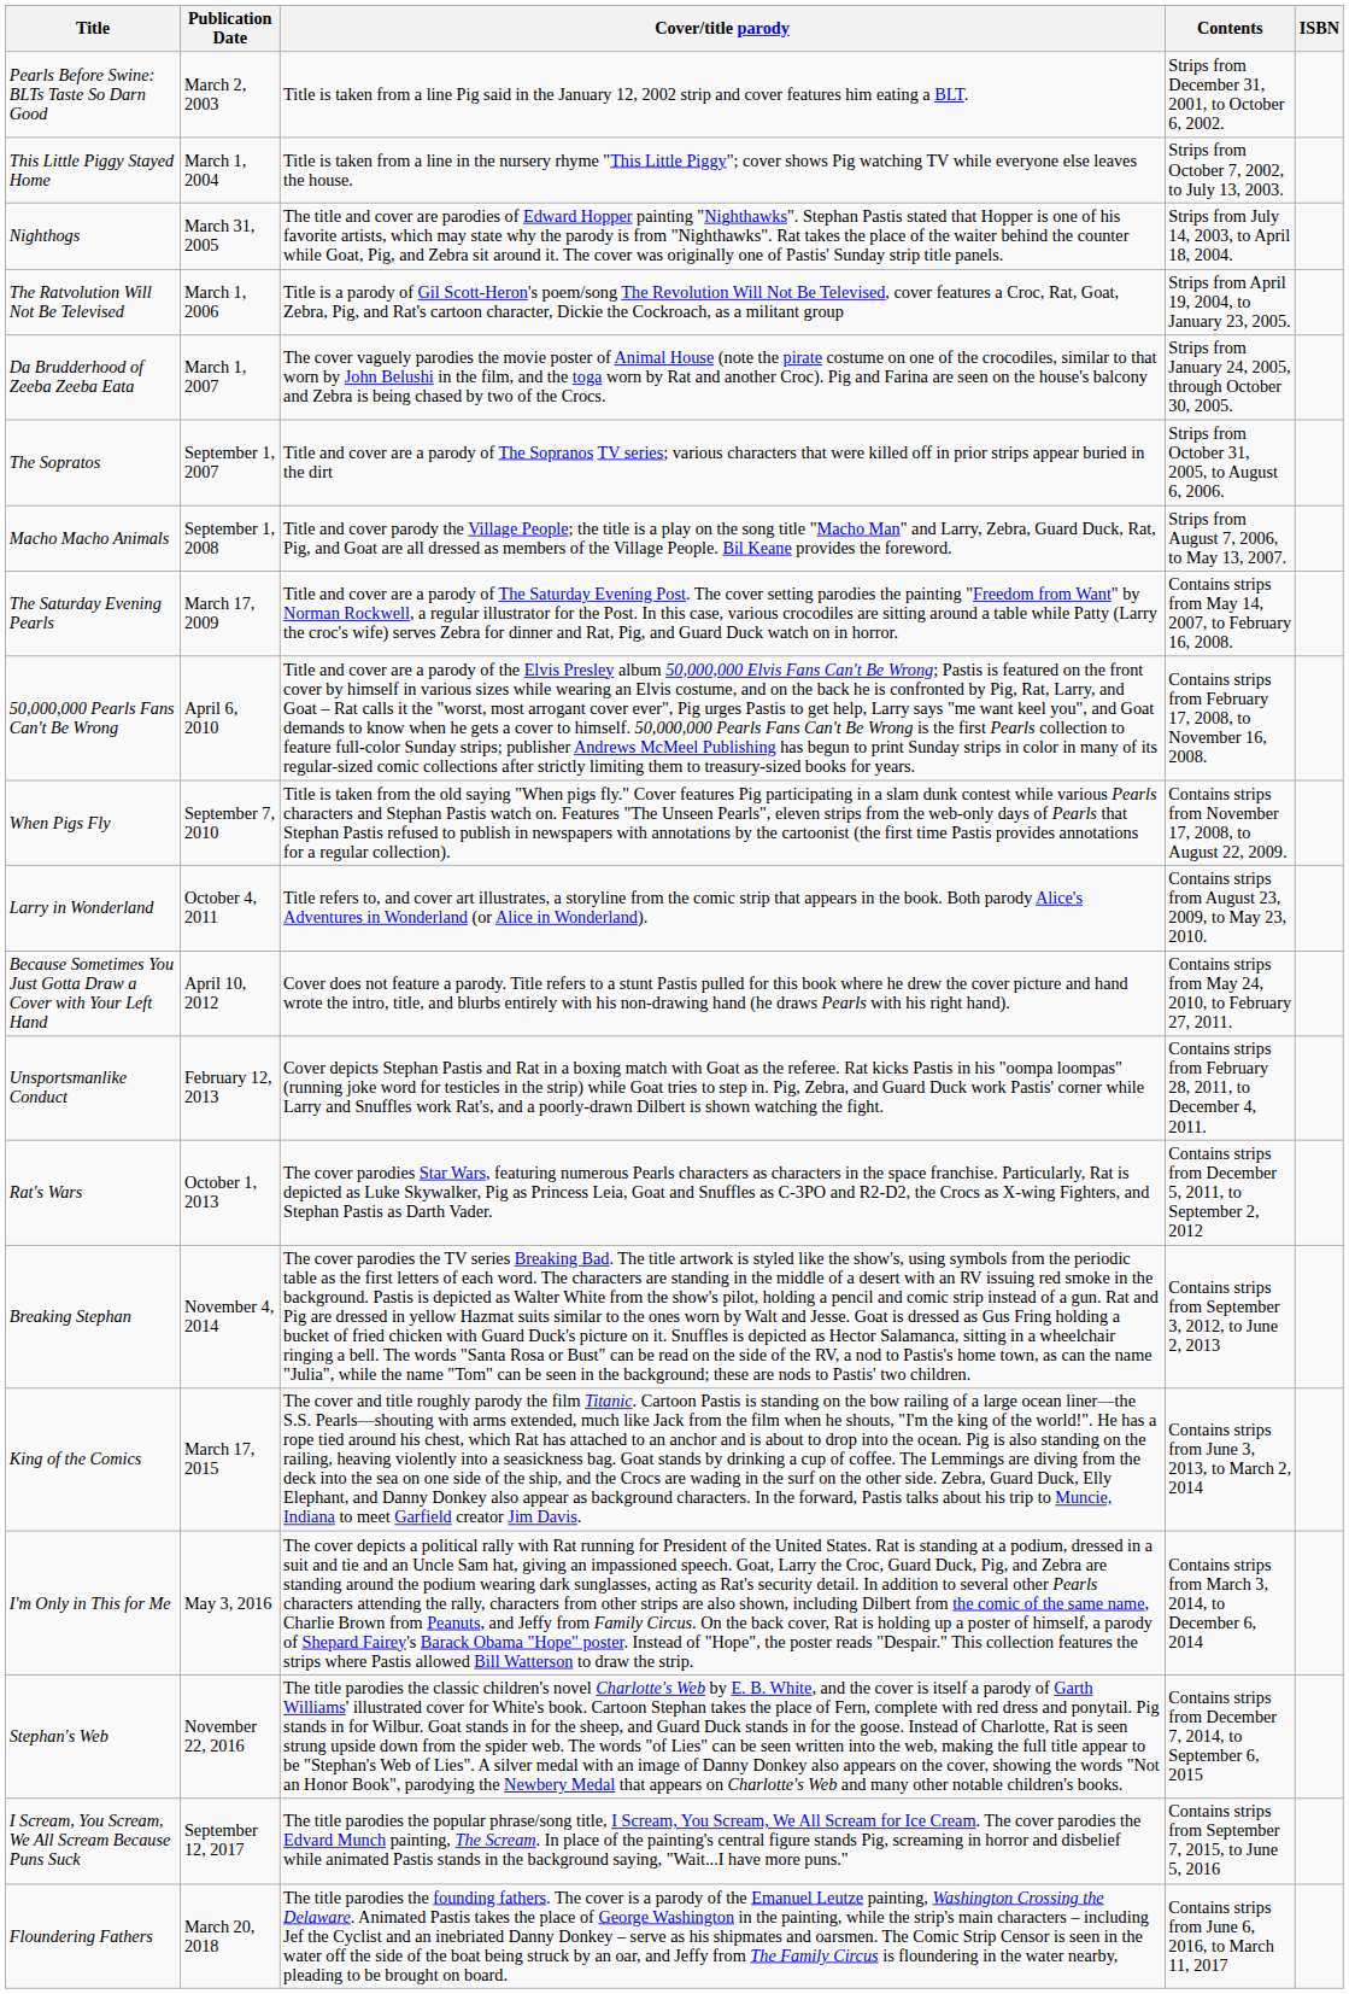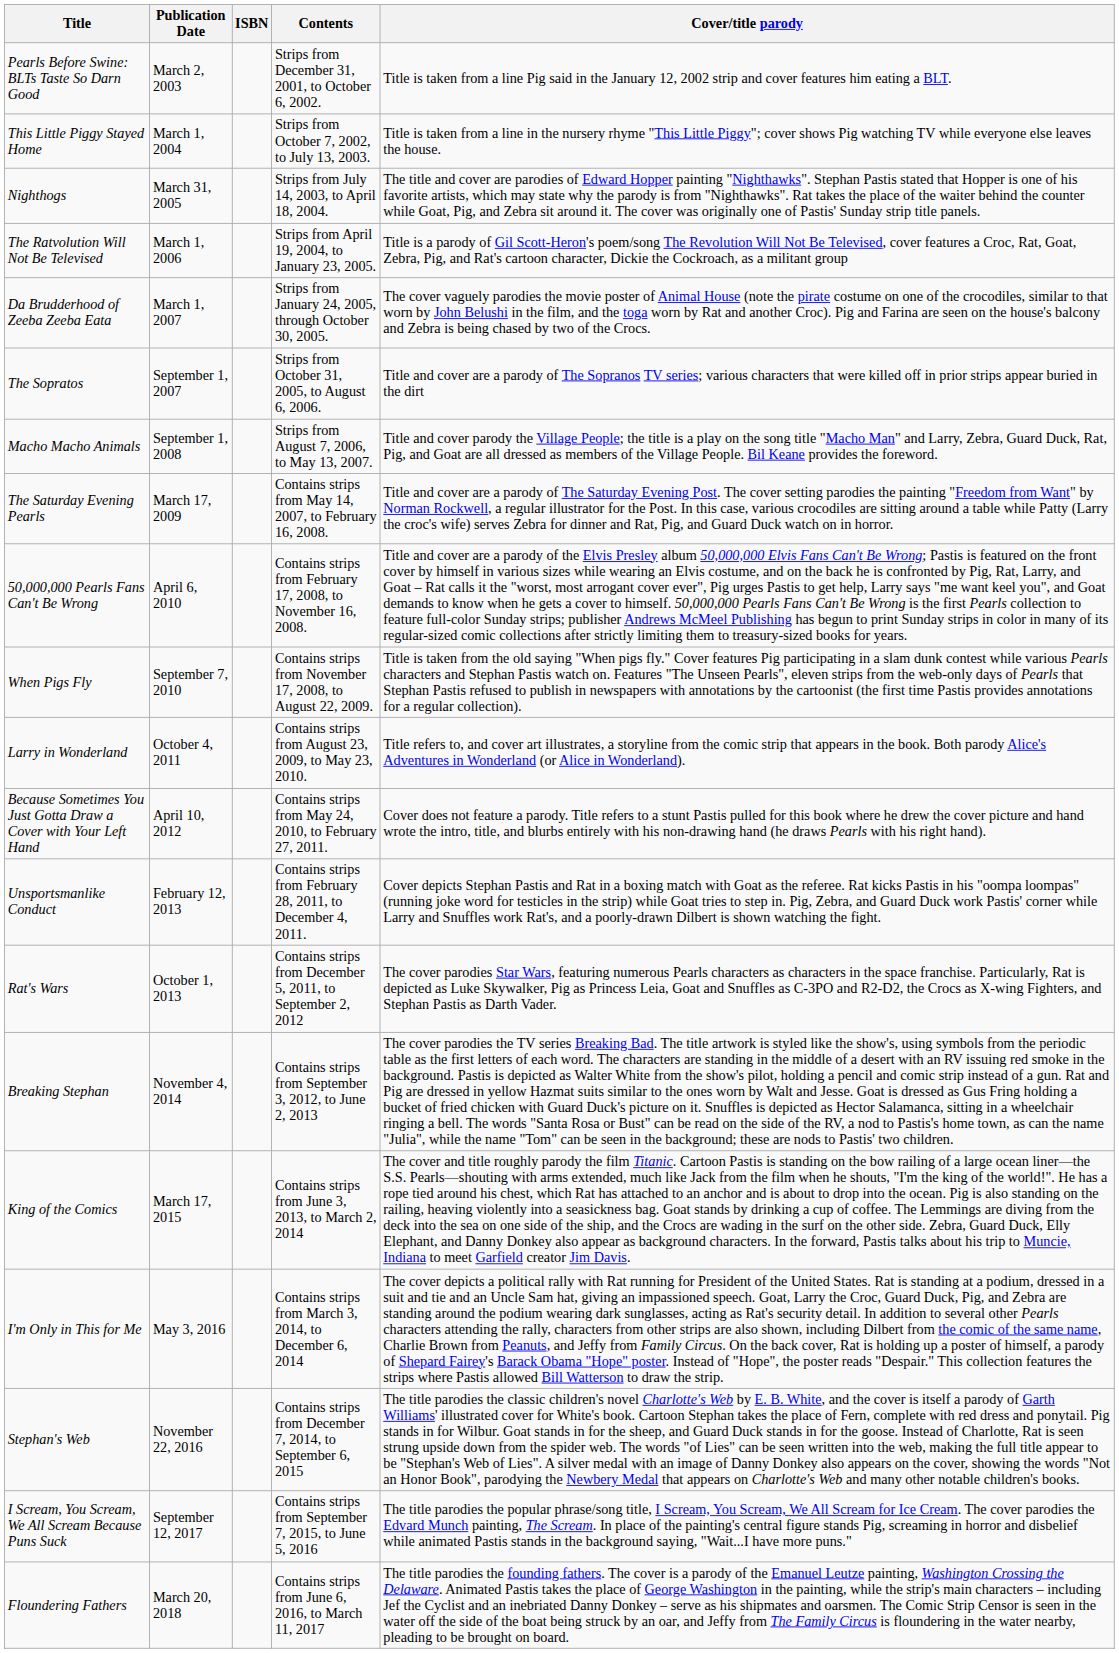 <table class="wikitable">
 <tr>
 <th>Title</th>
 <th>Publication Date</th>
+<th>ISBN</th>
+<th>Contents</th>
 <th>Cover/title <a href='#'>parody</a></th>
-<th>Contents</th>
-<th>ISBN</th>
 </tr>
 <tr stu>
 <td><em>Pearls Before Swine: BLTs Taste So Darn Good</em></td>
 <td>March 2, 2003</td>
+<td></td>
+<td>Strips from December 31, 2001, to October 6, 2002.</td>
 <td>Title is taken from a line Pig said in the January 12, 2002 strip and cover features him eating a <a href='#'>BLT</a>.</td>
-<td>Strips from December 31, 2001, to October 6, 2002.</td>
-<td></td>
 </tr>
 <tr>
 <td><em>This Little Piggy Stayed Home</em></td>
 <td>March 1, 2004</td>
+<td></td>
+<td>Strips from October 7, 2002, to July 13, 2003.</td>
 <td>Title is taken from a line in the nursery rhyme "<a href='#'>This Little Piggy</a>"; cover shows Pig watching TV while everyone else leaves the house.</td>
-<td>Strips from October 7, 2002, to July 13, 2003.</td>
-<td></td>
 </tr>
 <tr>
 <td><em>Nighthogs</em></td>
 <td>March 31, 2005</td>
+<td></td>
+<td>Strips from July 14, 2003, to April 18, 2004.</td>
 <td>The title and cover are parodies of <a href='#'>Edward Hopper</a> painting "<a href='#'>Nighthawks</a>". Stephan Pastis stated that Hopper is one of his favorite artists, which may state why the parody is from "Nighthawks". Rat takes the place of the waiter behind the counter while Goat, Pig, and Zebra sit around it. The cover was originally one of Pastis' Sunday strip title panels.</td>
-<td>Strips from July 14, 2003, to April 18, 2004.</td>
-<td></td>
 </tr>
 <tr>
 <td><em>The Ratvolution Will Not Be Televised</em></td>
 <td>March 1, 2006</td>
+<td></td>
+<td>Strips from April 19, 2004, to January 23, 2005.</td>
 <td>Title is a parody of <a href='#'>Gil Scott-Heron</a>'s poem/song <a href='#'>The Revolution Will Not Be Televised</a>, cover features a Croc, Rat, Goat, Zebra, Pig, and Rat's cartoon character, Dickie the Cockroach, as a militant group</td>
-<td>Strips from April 19, 2004, to January 23, 2005.</td>
-<td></td>
 </tr>
 <tr>
 <td><em>Da Brudderhood of Zeeba Zeeba Eata</em></td>
 <td>March 1, 2007</td>
+<td></td>
+<td>Strips from January 24, 2005, through October 30, 2005.</td>
 <td>The cover vaguely parodies the movie poster of <a href='#'>Animal House</a> (note the <a href='#'>pirate</a> costume on one of the crocodiles, similar to that worn by <a href='#'>John Belushi</a> in the film, and the <a href='#'>toga</a> worn by Rat and another Croc). Pig and Farina are seen on the house's balcony and Zebra is being chased by two of the Crocs.</td>
-<td>Strips from January 24, 2005, through October 30, 2005.</td>
-<td></td>
 </tr>
 <tr>
 <td><em>The Sopratos</em></td>
 <td>September 1, 2007</td>
+<td></td>
+<td>Strips from October 31, 2005, to August 6, 2006.</td>
 <td>Title and cover are a parody of <a href='#'>The Sopranos</a> <a href='#'>TV series</a>; various characters that were killed off in prior strips appear buried in the dirt</td>
-<td>Strips from October 31, 2005, to August 6, 2006.</td>
-<td></td>
 </tr>
 <tr>
 <td><em>Macho Macho Animals</em></td>
 <td>September 1, 2008</td>
+<td></td>
+<td>Strips from August 7, 2006, to May 13, 2007.</td>
 <td>Title and cover parody the <a href='#'>Village People</a>; the title is a play on the song title "<a href='#'>Macho Man</a>" and Larry, Zebra, Guard Duck, Rat, Pig, and Goat are all dressed as members of the Village People. <a href='#'>Bil Keane</a> provides the foreword.</td>
-<td>Strips from August 7, 2006, to May 13, 2007.</td>
-<td></td>
 </tr>
 <tr>
 <td><em>The Saturday Evening Pearls</em></td>
 <td>March 17, 2009</td>
+<td></td>
+<td>Contains strips from May 14, 2007, to February 16, 2008.</td>
 <td>Title and cover are a parody of <a href='#'>The Saturday Evening Post</a>. The cover setting parodies the painting "<a href='#'>Freedom from Want</a>" by <a href='#'>Norman Rockwell</a>, a regular illustrator for the Post. In this case, various crocodiles are sitting around a table while Patty (Larry the croc's wife) serves Zebra for dinner and Rat, Pig, and Guard Duck watch on in horror.</td>
-<td>Contains strips from May 14, 2007, to February 16, 2008.</td>
-<td></td>
 </tr>
 <tr>
 <td><em>50,000,000 Pearls Fans Can't Be Wrong</em></td>
 <td>April 6, 2010</td>
+<td></td>
+<td>Contains strips from February 17, 2008, to November 16, 2008.</td>
 <td>Title and cover are a parody of the <a href='#'>Elvis Presley</a> album <em><a href='#'>50,000,000 Elvis Fans Can't Be Wrong</a></em>; Pastis is featured on the front cover by himself in various sizes while wearing an Elvis costume, and on the back he is confronted by Pig, Rat, Larry, and Goat – Rat calls it the "worst, most arrogant cover ever", Pig urges Pastis to get help, Larry says "me want keel you", and Goat demands to know when he gets a cover to himself. <em>50,000,000 Pearls Fans Can't Be Wrong</em> is the first <em>Pearls</em> collection to feature full-color Sunday strips; publisher <a href='#'>Andrews McMeel Publishing</a> has begun to print Sunday strips in color in many of its regular-sized comic collections after strictly limiting them to treasury-sized books for years.</td>
-<td>Contains strips from February 17, 2008, to November 16, 2008.</td>
-<td></td>
 </tr>
 <tr>
 <td><em>When Pigs Fly</em></td>
 <td>September 7, 2010</td>
+<td></td>
+<td>Contains strips from November 17, 2008, to August 22, 2009.</td>
 <td>Title is taken from the old saying "When pigs fly." Cover features Pig participating in a slam dunk contest while various <em>Pearls</em> characters and Stephan Pastis watch on. Features "The Unseen Pearls", eleven strips from the web-only days of <em>Pearls</em> that Stephan Pastis refused to publish in newspapers with annotations by the cartoonist (the first time Pastis provides annotations for a regular collection).</td>
-<td>Contains strips from November 17, 2008, to August 22, 2009.</td>
-<td></td>
 </tr>
 <tr>
 <td><em>Larry in Wonderland</em></td>
 <td>October 4, 2011</td>
+<td></td>
+<td>Contains strips from August 23, 2009, to May 23, 2010.</td>
 <td>Title refers to, and cover art illustrates, a storyline from the comic strip that appears in the book. Both parody <a href='#'>Alice's Adventures in Wonderland</a> (or <a href='#'>Alice in Wonderland</a>).</td>
-<td>Contains strips from August 23, 2009, to May 23, 2010.</td>
-<td></td>
 </tr>
 <tr>
 <td><em>Because Sometimes You Just Gotta Draw a Cover with Your Left Hand</em></td>
 <td>April 10, 2012</td>
+<td></td>
+<td>Contains strips from May 24, 2010, to February 27, 2011.</td>
 <td>Cover does not feature a parody. Title refers to a stunt Pastis pulled for this book where he drew the cover picture and hand wrote the intro, title, and blurbs entirely with his non-drawing hand (he draws <em>Pearls</em> with his right hand).</td>
-<td>Contains strips from May 24, 2010, to February 27, 2011.</td>
-<td></td>
 </tr>
 <tr>
 <td><em>Unsportsmanlike Conduct</em></td>
 <td>February 12, 2013</td>
+<td></td>
+<td>Contains strips from February 28, 2011, to December 4, 2011.</td>
 <td>Cover depicts Stephan Pastis and Rat in a boxing match with Goat as the referee. Rat kicks Pastis in his "oompa loompas" (running joke word for testicles in the strip) while Goat tries to step in. Pig, Zebra, and Guard Duck work Pastis' corner while Larry and Snuffles work Rat's, and a poorly-drawn Dilbert is shown watching the fight.</td>
-<td>Contains strips from February 28, 2011, to December 4, 2011.</td>
-<td></td>
 </tr>
 <tr>
 <td><em>Rat's Wars</em></td>
 <td>October 1, 2013</td>
+<td></td>
+<td>Contains strips from December 5, 2011, to September 2, 2012</td>
 <td>The cover parodies <a href='#'>Star Wars</a>, featuring numerous Pearls characters as characters in the space franchise. Particularly, Rat is depicted as Luke Skywalker, Pig as Princess Leia, Goat and Snuffles as C-3PO and R2-D2, the Crocs as X-wing Fighters, and Stephan Pastis as Darth Vader.</td>
-<td>Contains strips from December 5, 2011, to September 2, 2012</td>
-<td></td>
 </tr>
 <tr>
 <td><em>Breaking Stephan</em></td>
 <td>November 4, 2014</td>
+<td></td>
+<td>Contains strips from September 3, 2012, to June 2, 2013</td>
 <td>The cover parodies the TV series <a href='#'>Breaking Bad</a>.  The title artwork is styled like the show's, using symbols from the periodic table as the first letters of each word.  The characters are standing in the middle of a desert with an RV issuing red smoke in the background.  Pastis is depicted as Walter White from the show's pilot, holding a pencil and comic strip instead of a gun.  Rat and Pig are dressed in yellow Hazmat suits similar to the ones worn by Walt and Jesse.  Goat is dressed as Gus Fring holding a bucket of fried chicken with Guard Duck's picture on it.  Snuffles is depicted as Hector Salamanca, sitting in a wheelchair ringing a bell.  The words "Santa Rosa or Bust" can be read on the side of the RV, a nod to Pastis's home town, as can the name "Julia", while the name "Tom" can be seen in the background; these are nods to Pastis' two children.</td>
-<td>Contains strips from September 3, 2012, to June 2, 2013</td>
-<td></td>
 </tr>
 <tr>
 <td><em>King of the Comics</em></td>
 <td>March 17, 2015</td>
+<td></td>
+<td>Contains strips from June 3, 2013, to March 2, 2014</td>
 <td>The cover and title roughly parody the film <em><a href='#'>Titanic</a></em>. Cartoon Pastis is standing on the bow railing of a large ocean liner—the S.S. Pearls—shouting with arms extended, much like Jack from the film when he shouts, "I'm the king of the world!".  He has a rope tied around his chest, which Rat has attached to an anchor and is about to drop into the ocean.  Pig is also standing on the railing, heaving violently into a seasickness bag.  Goat stands by drinking a cup of coffee.  The Lemmings are diving from the deck into the sea on one side of the ship, and the Crocs are wading in the surf on the other side.  Zebra, Guard Duck, Elly Elephant, and Danny Donkey also appear as background characters.  In the forward, Pastis talks about his trip to <a href='#'>Muncie, Indiana</a> to meet <a href='#'>Garfield</a> creator <a href='#'>Jim Davis</a>.</td>
-<td>Contains strips from June 3, 2013, to March 2, 2014</td>
-<td></td>
 </tr>
 <tr>
 <td><em>I'm Only in This for Me</em></td>
 <td>May 3, 2016</td>
+<td></td>
+<td>Contains strips from March 3, 2014, to December 6, 2014</td>
 <td>The cover depicts a political rally with Rat running for President of the United States.  Rat is standing at a podium, dressed in a suit and tie and an Uncle Sam hat, giving an impassioned speech.  Goat, Larry the Croc, Guard Duck, Pig, and Zebra are standing around the podium wearing dark sunglasses, acting as Rat's security detail.  In addition to several other <em>Pearls</em> characters attending the rally, characters from other strips are also shown, including Dilbert from <a href='#'>the comic of the same name</a>, Charlie Brown from <a href='#'>Peanuts</a>, and Jeffy from <em>Family Circus</em>.  On the back cover, Rat is holding up a poster of himself, a parody of <a href='#'>Shepard Fairey</a>'s <a href='#'>Barack Obama "Hope" poster</a>.  Instead of "Hope", the poster reads "Despair." This collection features the strips where Pastis allowed <a href='#'>Bill Watterson</a> to draw the strip.</td>
-<td>Contains strips from March 3, 2014, to December 6, 2014</td>
-<td></td>
 </tr>
 <tr>
 <td><em>Stephan's Web</em></td>
 <td>November 22, 2016</td>
+<td></td>
+<td>Contains strips from December 7, 2014, to September 6, 2015</td>
 <td>The title parodies the classic children's novel <em><a href='#'>Charlotte's Web</a></em> by <a href='#'>E. B. White</a>, and the cover is itself a parody of <a href='#'>Garth Williams</a>' illustrated cover for White's book.  Cartoon Stephan takes the place of Fern, complete with red dress and ponytail.  Pig stands in for Wilbur.  Goat stands in for the sheep, and Guard Duck stands in for the goose.  Instead of Charlotte, Rat is seen strung upside down from the spider web.  The words "of Lies" can be seen written into the web, making the full title appear to be "Stephan's Web of Lies".  A silver medal with an image of Danny Donkey also appears on the cover, showing the words "Not an Honor Book", parodying the <a href='#'>Newbery Medal</a> that appears on <em>Charlotte's Web</em> and many other notable children's books.</td>
-<td>Contains strips from December 7, 2014, to September 6, 2015</td>
-<td></td>
 </tr>
 <tr>
 <td><em>I Scream, You Scream, We All Scream Because Puns Suck</em></td>
 <td>September 12, 2017</td>
+<td></td>
+<td>Contains strips from September 7, 2015, to June 5, 2016</td>
 <td>The title parodies the popular phrase/song title, <a href='#'>I Scream, You Scream, We All Scream for Ice Cream</a>.  The cover parodies the <a href='#'>Edvard Munch</a> painting, <em><a href='#'>The Scream</a></em>.  In place of the painting's central figure stands Pig, screaming in horror and disbelief while animated Pastis stands in the background saying, "Wait...I have more puns."</td>
-<td>Contains strips from September 7, 2015, to June 5, 2016</td>
-<td></td>
 </tr>
 <tr>
 <td><em>Floundering Fathers</em></td>
 <td>March 20, 2018</td>
+<td></td>
+<td>Contains strips from June 6, 2016, to March 11, 2017</td>
 <td>The title parodies the <a href='#'>founding fathers</a>.  The cover is a parody of the <a href='#'>Emanuel Leutze</a> painting, <em><a href='#'>Washington Crossing the Delaware</a></em>.  Animated Pastis takes the place of <a href='#'>George Washington</a> in the painting, while the strip's main characters – including Jef the Cyclist and an inebriated Danny Donkey – serve as his shipmates and oarsmen.  The Comic Strip Censor is seen in the water off the side of the boat being struck by an oar, and Jeffy from <em><a href='#'>The Family Circus</a></em> is floundering in the water nearby, pleading to be brought on board.</td>
-<td>Contains strips from June 6, 2016, to March 11, 2017</td>
-<td></td>
 </tr>
 </table>
